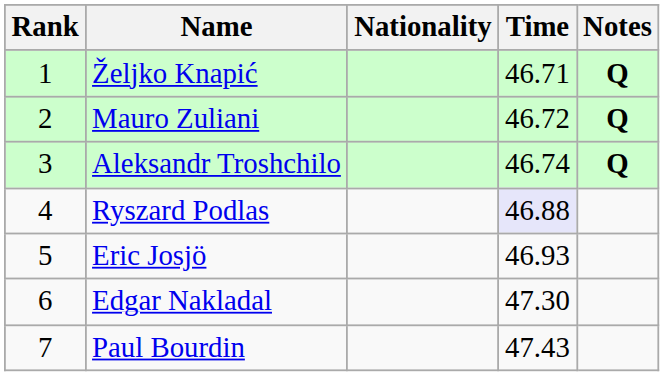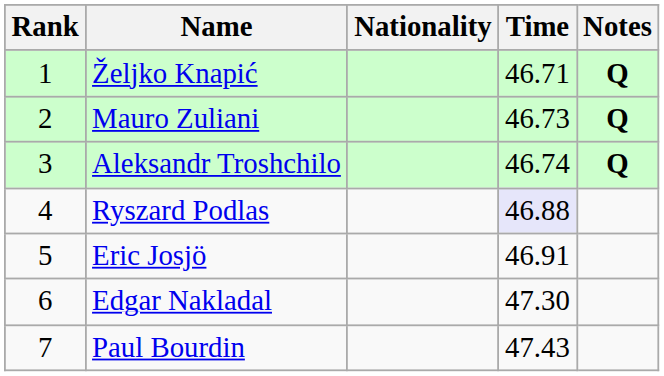 <table class="wikitable sortable" style="text-align:center">
 <tr>
 <th>Rank</th>
 <th>Name</th>
 <th>Nationality</th>
 <th>Time</th>
 <th>Notes</th>
 </tr>
 <tr bgcolor=ccffcc>
 <td>1</td>
 <td align=left><a href='#'>Željko Knapić</a></td>
 <td align=left></td>
 <td>46.71</td>
 <td><strong>Q</strong></td>
 </tr>
 <tr bgcolor=ccffcc>
 <td>2</td>
 <td align=left><a href='#'>Mauro Zuliani</a></td>
 <td align=left></td>
-<td>46.72</td>
+<td>46.73</td>
 <td><strong>Q</strong></td>
 </tr>
 <tr bgcolor=ccffcc>
 <td>3</td>
 <td align=left><a href='#'>Aleksandr Troshchilo</a></td>
 <td align=left></td>
 <td>46.74</td>
 <td><strong>Q</strong></td>
 </tr>
 <tr>
 <td>4</td>
 <td align=left><a href='#'>Ryszard Podlas</a></td>
 <td align=left></td>
 <td style="background: lavender;">46.88</td>
 <td></td>
 </tr>
 <tr>
 <td>5</td>
 <td align=left><a href='#'>Eric Josjö</a></td>
 <td align=left></td>
-<td>46.93</td>
+<td>46.91</td>
 <td></td>
 </tr>
 <tr>
 <td>6</td>
 <td align=left><a href='#'>Edgar Nakladal</a></td>
 <td align=left></td>
 <td>47.30</td>
 <td></td>
 </tr>
 <tr>
 <td>7</td>
 <td align=left><a href='#'>Paul Bourdin</a></td>
 <td align=left></td>
 <td>47.43</td>
 <td></td>
 </tr>
 </table>
